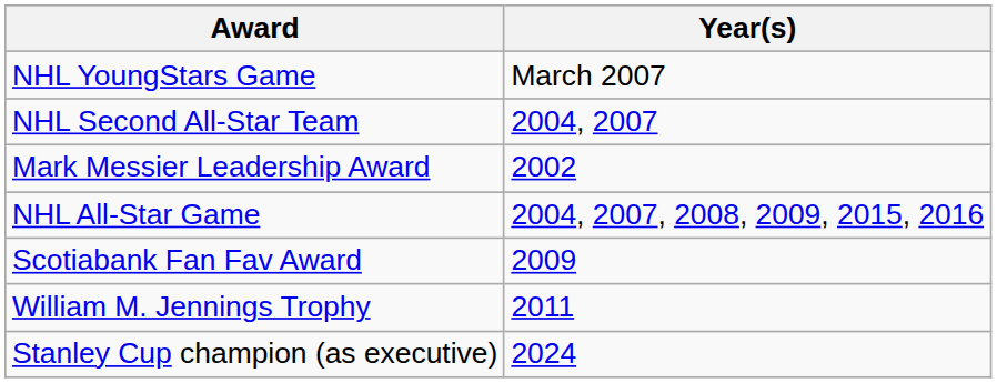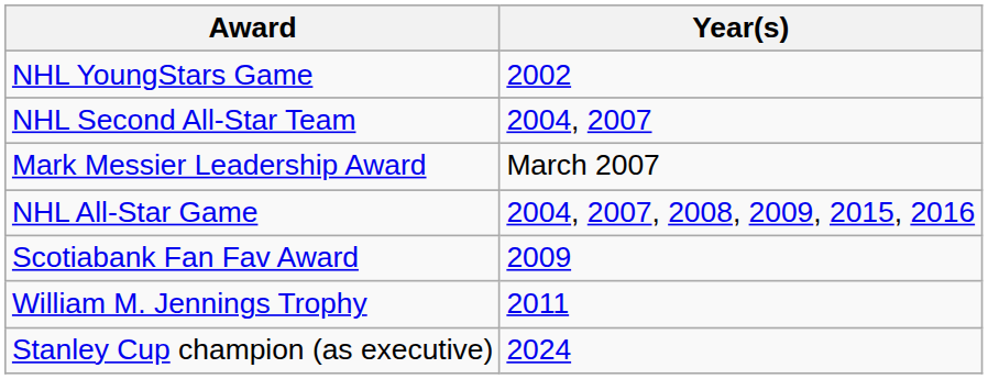 <table class="wikitable">
 <tr>
 <th>Award</th>
 <th>Year(s)</th>
 </tr>
 <tr>
 <td><a href='#'>NHL YoungStars Game</a></td>
-<td>March 2007</td>
+<td><a href='#'>2002</a></td>
 </tr>
 <tr>
 <td><a href='#'>NHL Second All-Star Team</a></td>
 <td><a href='#'>2004</a>, <a href='#'>2007</a></td>
 </tr>
 <tr>
 <td><a href='#'>Mark Messier Leadership Award</a></td>
-<td><a href='#'>2002</a></td>
+<td>March 2007</td>
 </tr>
 <tr>
 <td><a href='#'>NHL All-Star Game</a></td>
 <td><a href='#'>2004</a>, <a href='#'>2007</a>, <a href='#'>2008</a>, <a href='#'>2009</a>, <a href='#'>2015</a>, <a href='#'>2016</a></td>
 </tr>
 <tr>
 <td><a href='#'>Scotiabank Fan Fav Award</a></td>
 <td><a href='#'>2009</a></td>
 </tr>
 <tr>
 <td><a href='#'>William M. Jennings Trophy</a></td>
 <td><a href='#'>2011</a></td>
 </tr>
 <tr>
 <td><a href='#'>Stanley Cup</a> champion (as executive)</td>
 <td><a href='#'>2024</a></td>
 </tr>
 </table>
